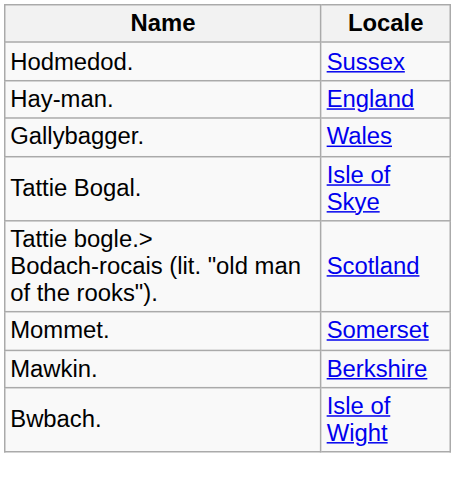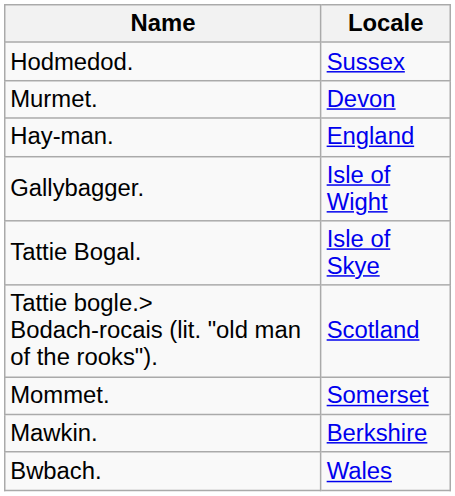 <table class="wikitable" width="300px" |>
 <tr>
 <th>Name</th>
 <th>Locale</th>
 </tr>
 <tr>
 <td>Hodmedod.</td>
 <td><a href='#'>Sussex</a></td>
 </tr>
 <tr>
+<td>Murmet.</td>
+<td><a href='#'>Devon</a></td>
+</tr>
+<tr>
 <td>Hay-man.</td>
 <td><a href='#'>England</a></td>
 </tr>
 <tr>
 <td>Gallybagger.</td>
-<td><a href='#'>Wales</a></td>
+<td><a href='#'>Isle of Wight</a></td>
 </tr>
 <tr>
 <td>Tattie Bogal.</td>
 <td><a href='#'>Isle of Skye</a></td>
 </tr>
 <tr>
 <td>Tattie bogle.><br>Bodach-rocais (lit. "old man of the rooks").</td>
 <td><a href='#'>Scotland</a></td>
 </tr>
 <tr>
 <td>Mommet.</td>
 <td><a href='#'>Somerset</a></td>
 </tr>
 <tr>
 <td>Mawkin.</td>
 <td><a href='#'>Berkshire</a></td>
 </tr>
 <tr>
 <td>Bwbach.</td>
-<td><a href='#'>Isle of Wight</a></td>
+<td><a href='#'>Wales</a></td>
 </tr>
 </table>
